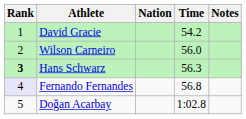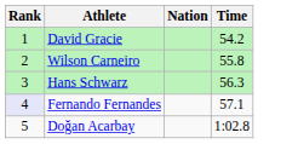 <table class="wikitable sortable" style="text-align:center">
 <tr>
 <th>Rank</th>
 <th>Athlete</th>
 <th>Nation</th>
 <th>Time</th>
-<th>Notes</th>
 </tr>
 <tr bgcolor=bbf3bb>
 <td>1</td>
 <td align="left"><a href='#'>David Gracie</a></td>
 <td align="left"></td>
 <td>54.2</td>
-<td></td>
 </tr>
 <tr bgcolor=bbf3bb>
 <td>2</td>
 <td align="left"><a href='#'>Wilson Carneiro</a></td>
 <td align="left"></td>
-<td>56.0</td>
-<td></td>
+<td>55.8</td>
 </tr>
 <tr bgcolor=bbf3bb>
-<td><strong>3</strong></td>
+<td>3</td>
 <td align="left"><a href='#'>Hans Schwarz</a></td>
 <td align="left"></td>
 <td>56.3</td>
-<td></td>
 </tr>
 <tr>
 <td style="background: lavender;">4</td>
 <td align="left"><a href='#'>Fernando Fernandes</a></td>
 <td align="left"></td>
-<td>56.8</td>
-<td></td>
+<td>57.1</td>
 </tr>
 <tr>
 <td>5</td>
 <td align="left"><a href='#'>Doğan Acarbay</a></td>
 <td align="left"></td>
 <td data-sort-value=62.8>1:02.8</td>
-<td></td>
 </tr>
 </table>
